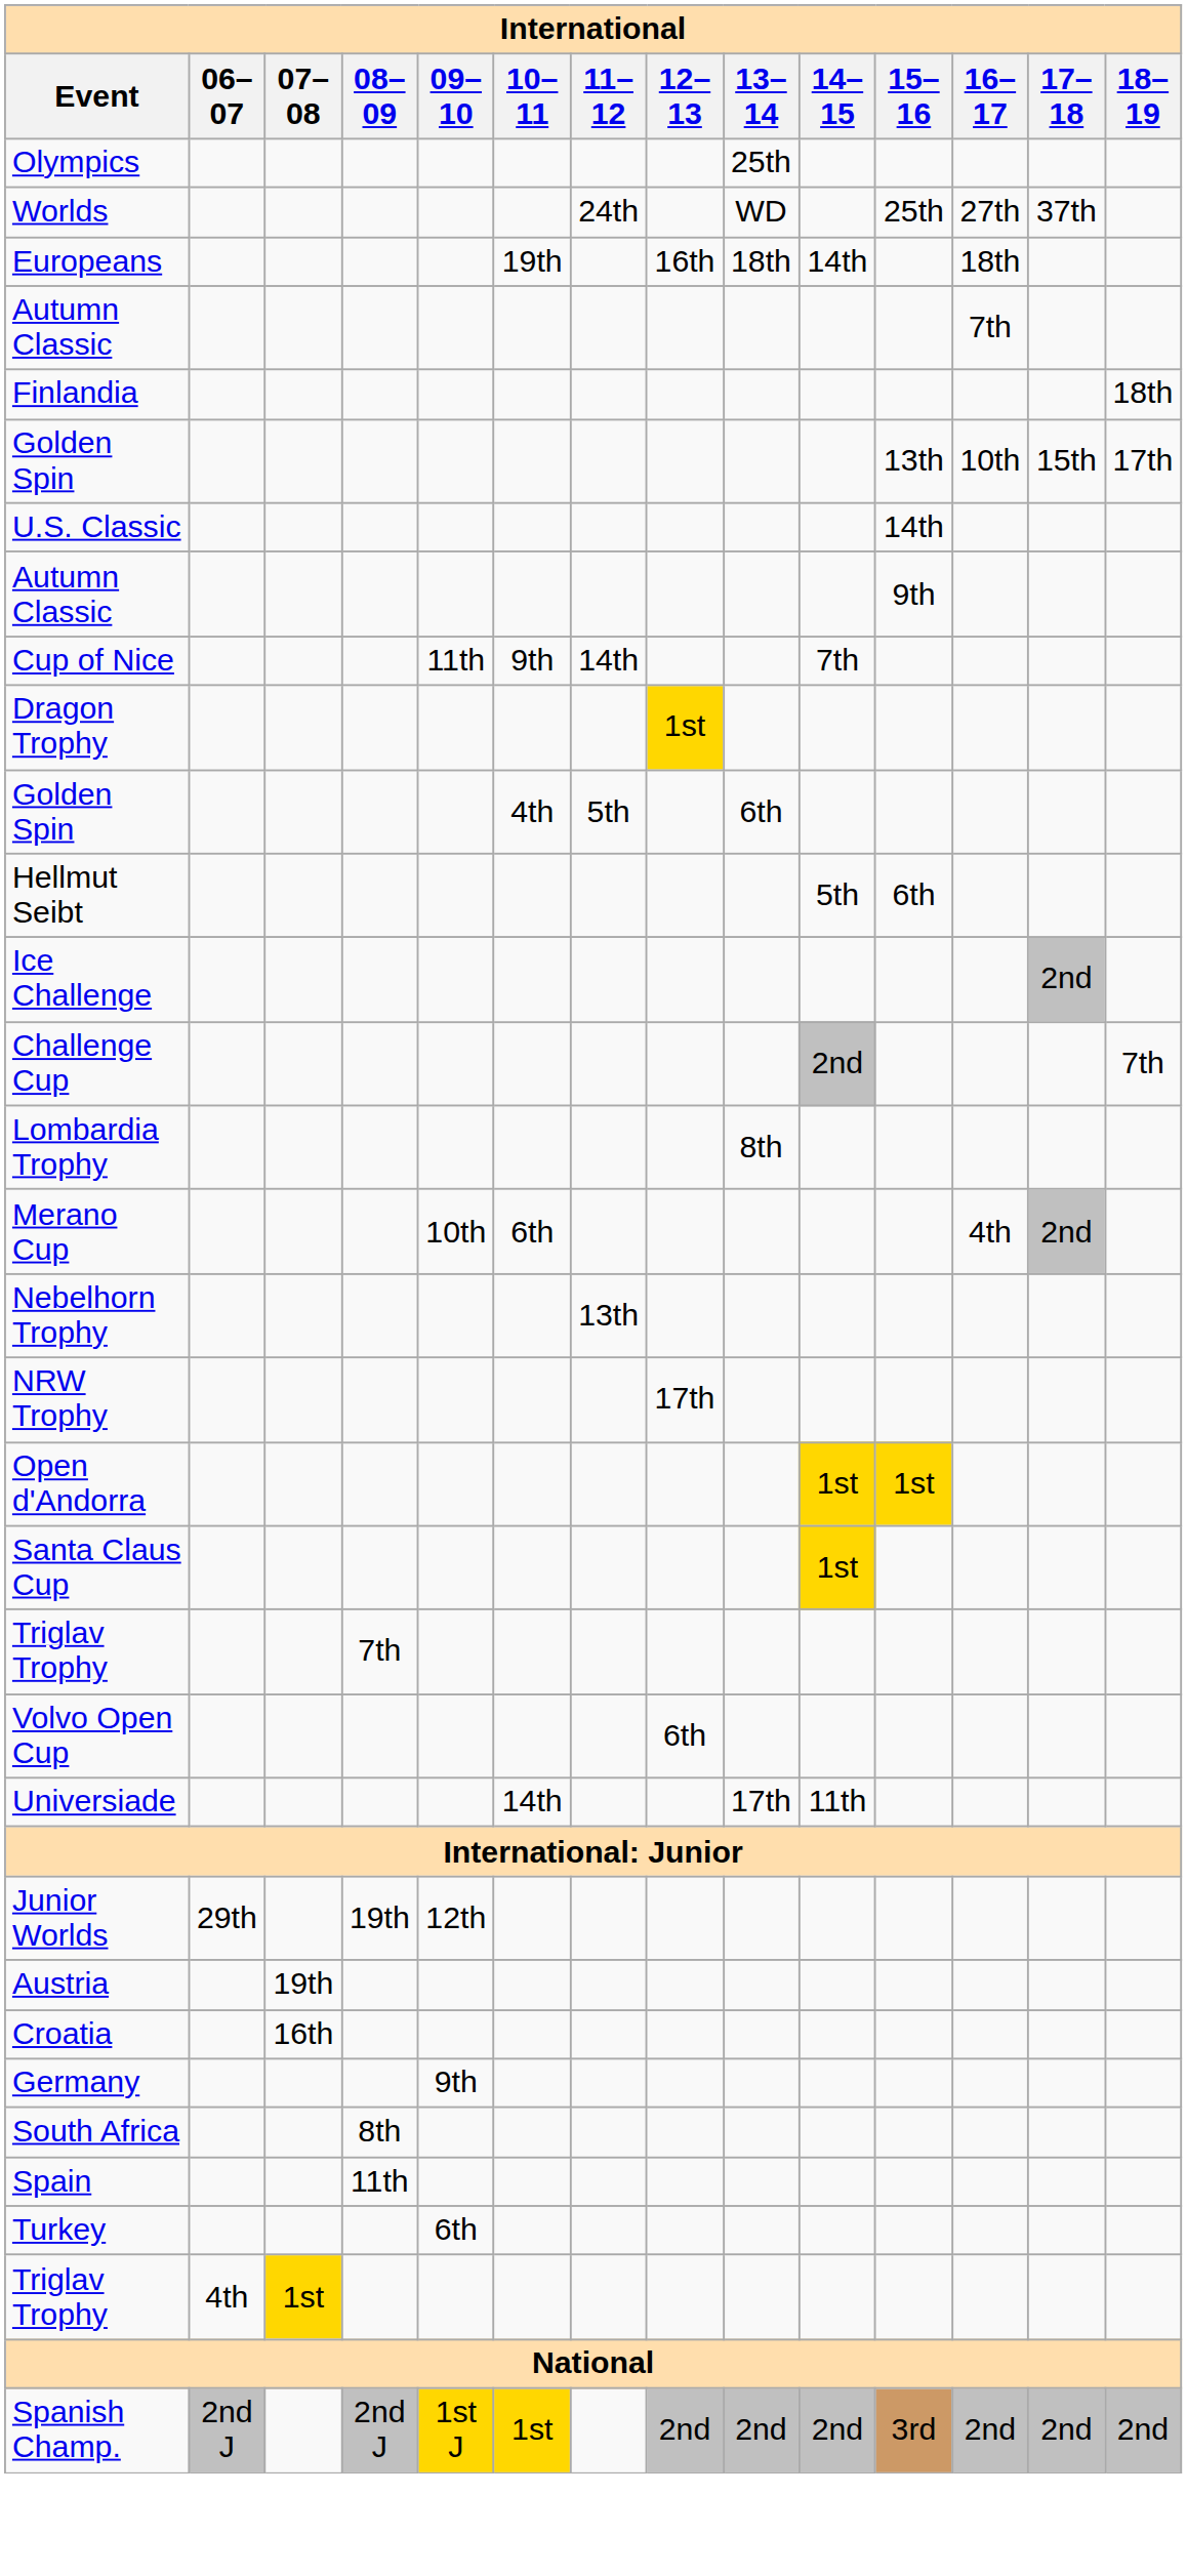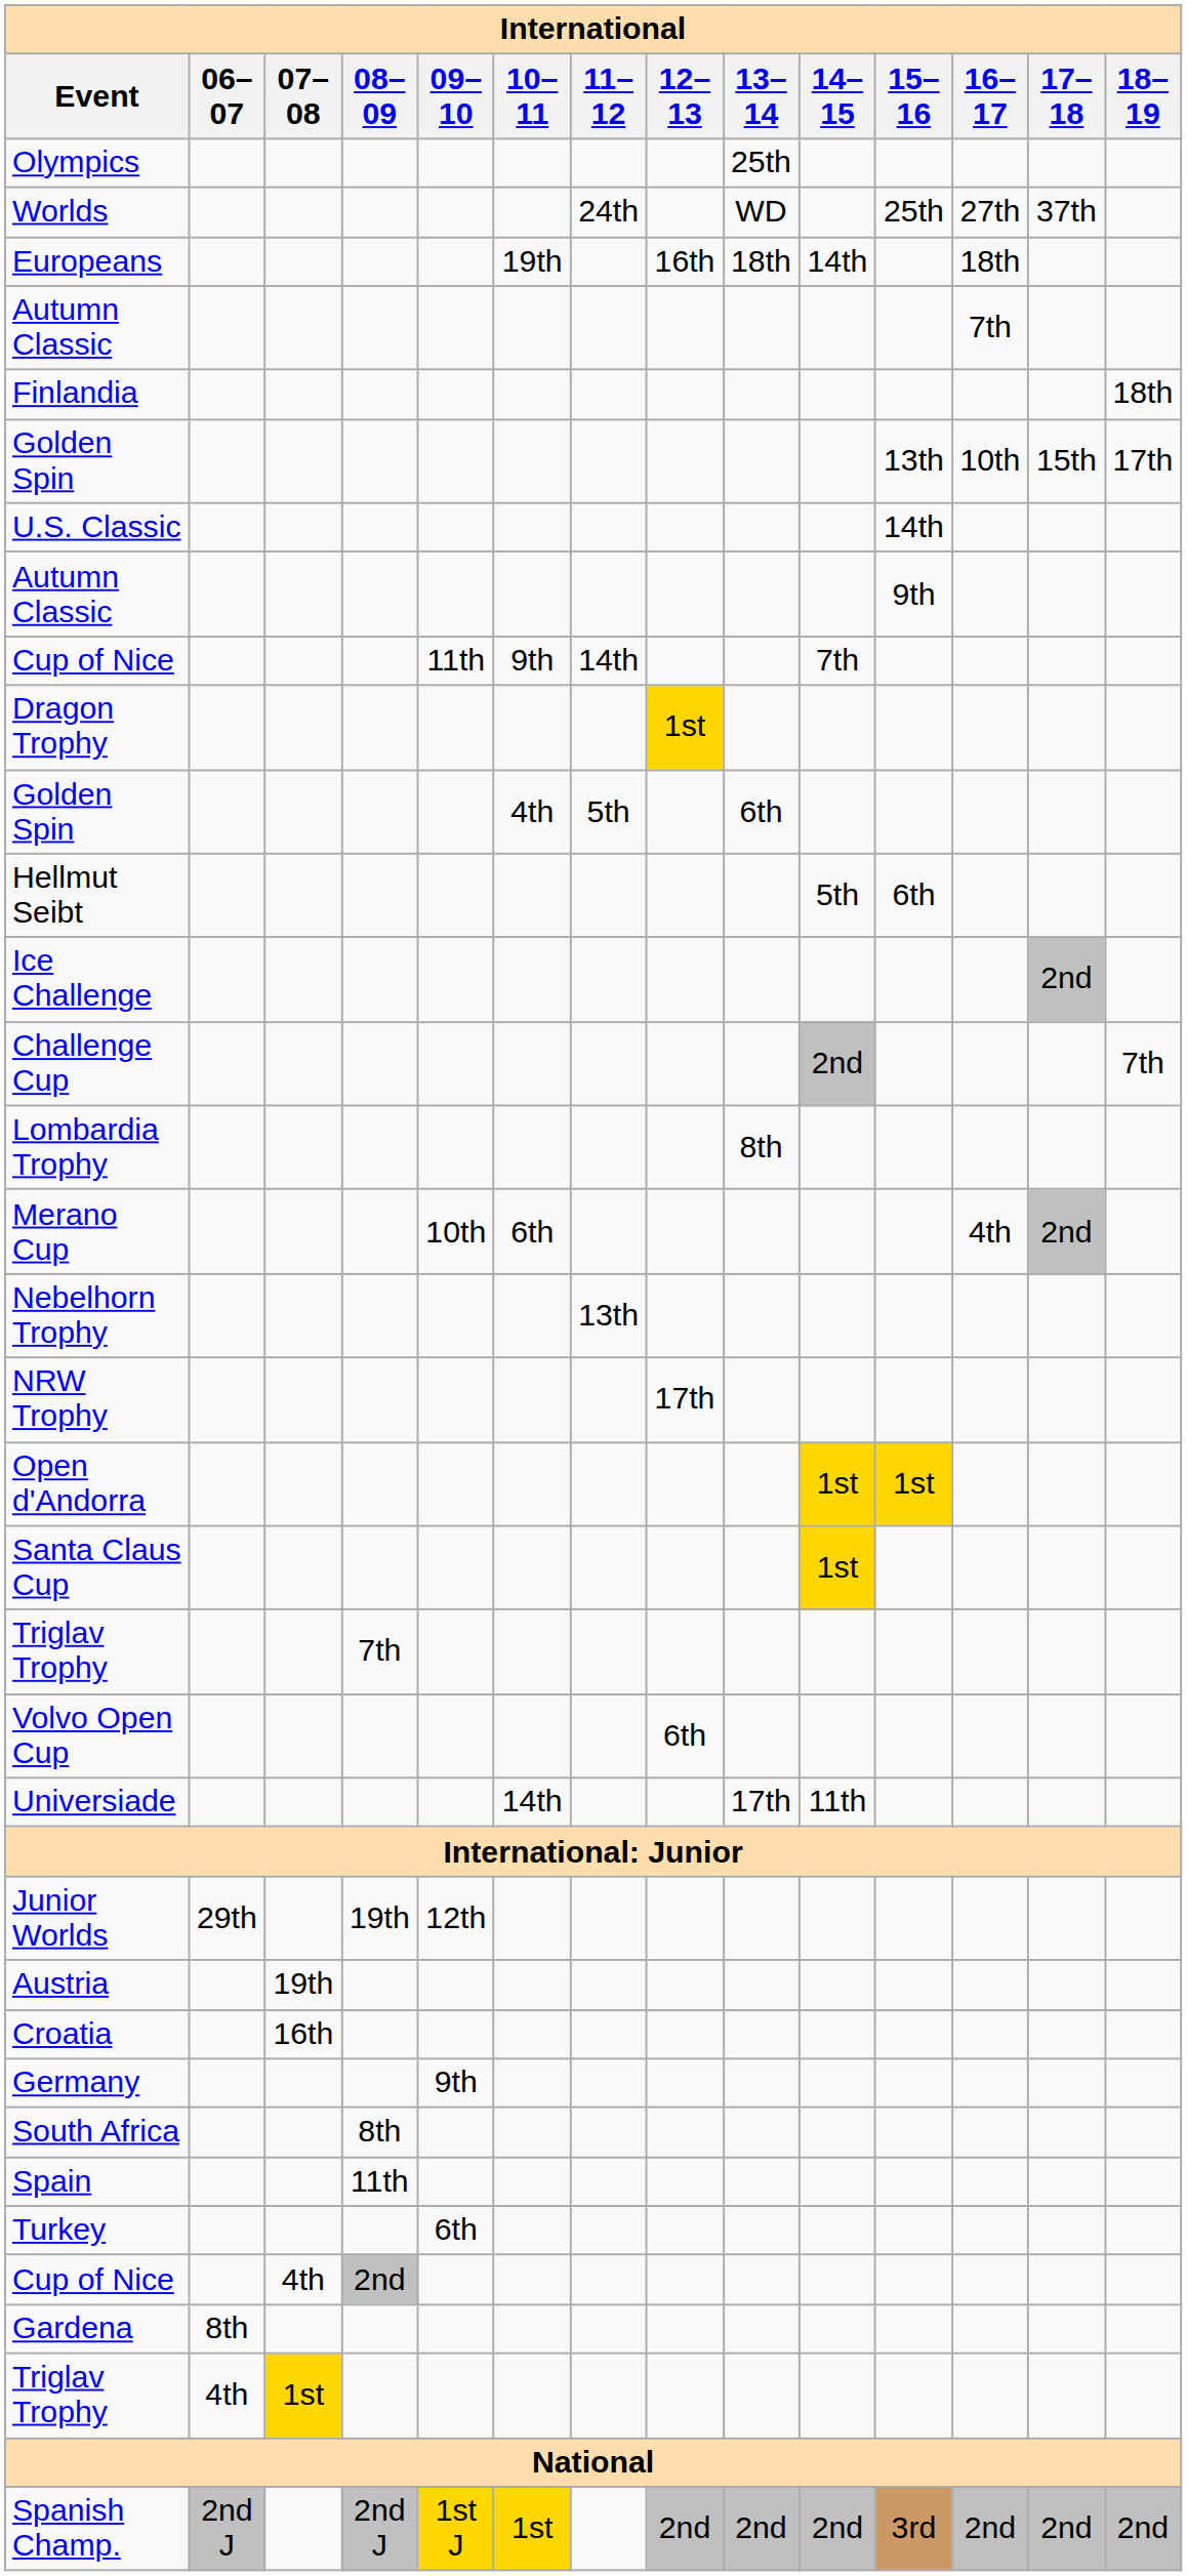 <table class="wikitable" style="text-align:center">
 <tr>
 <th colspan="14" style="background-color: #ffdead; " align="center">International</th>
 </tr>
 <tr>
 <th>Event</th>
 <th>06–07</th>
 <th>07–08</th>
 <th><a href='#'>08–09</a></th>
 <th><a href='#'>09–10</a></th>
 <th><a href='#'>10–11</a></th>
 <th><a href='#'>11–12</a></th>
 <th><a href='#'>12–13</a></th>
 <th><a href='#'>13–14</a></th>
 <th><a href='#'>14–15</a></th>
 <th><a href='#'>15–16</a></th>
 <th><a href='#'>16–17</a></th>
 <th><a href='#'>17–18</a></th>
 <th><a href='#'>18–19</a></th>
 </tr>
 <tr>
 <td align=left><a href='#'>Olympics</a></td>
 <td></td>
 <td></td>
 <td></td>
 <td></td>
 <td></td>
 <td></td>
 <td></td>
 <td>25th</td>
 <td></td>
 <td></td>
 <td></td>
 <td></td>
 <td></td>
 </tr>
 <tr>
 <td align=left><a href='#'>Worlds</a></td>
 <td></td>
 <td></td>
 <td></td>
 <td></td>
 <td></td>
 <td>24th</td>
 <td></td>
 <td>WD</td>
 <td></td>
 <td>25th</td>
 <td>27th</td>
 <td>37th</td>
 <td></td>
 </tr>
 <tr>
 <td align=left><a href='#'>Europeans</a></td>
 <td></td>
 <td></td>
 <td></td>
 <td></td>
 <td>19th</td>
 <td></td>
 <td>16th</td>
 <td>18th</td>
 <td>14th</td>
 <td></td>
 <td>18th</td>
 <td></td>
 <td></td>
 </tr>
 <tr>
 <td align=left> <a href='#'>Autumn Classic</a></td>
 <td></td>
 <td></td>
 <td></td>
 <td></td>
 <td></td>
 <td></td>
 <td></td>
 <td></td>
 <td></td>
 <td></td>
 <td>7th</td>
 <td></td>
 <td></td>
 </tr>
 <tr>
 <td align=left> <a href='#'>Finlandia</a></td>
 <td></td>
 <td></td>
 <td></td>
 <td></td>
 <td></td>
 <td></td>
 <td></td>
 <td></td>
 <td></td>
 <td></td>
 <td></td>
 <td></td>
 <td>18th</td>
 </tr>
 <tr>
 <td align=left> <a href='#'>Golden Spin</a></td>
 <td></td>
 <td></td>
 <td></td>
 <td></td>
 <td></td>
 <td></td>
 <td></td>
 <td></td>
 <td></td>
 <td>13th</td>
 <td>10th</td>
 <td>15th</td>
 <td>17th</td>
 </tr>
 <tr>
 <td align=left> <a href='#'>U.S. Classic</a></td>
 <td></td>
 <td></td>
 <td></td>
 <td></td>
 <td></td>
 <td></td>
 <td></td>
 <td></td>
 <td></td>
 <td>14th</td>
 <td></td>
 <td></td>
 <td></td>
 </tr>
 <tr>
 <td align=left><a href='#'>Autumn Classic</a></td>
 <td></td>
 <td></td>
 <td></td>
 <td></td>
 <td></td>
 <td></td>
 <td></td>
 <td></td>
 <td></td>
 <td>9th</td>
 <td></td>
 <td></td>
 <td></td>
 </tr>
 <tr>
 <td align=left><a href='#'>Cup of Nice</a></td>
 <td></td>
 <td></td>
 <td></td>
 <td>11th</td>
 <td>9th</td>
 <td>14th</td>
 <td></td>
 <td></td>
 <td>7th</td>
 <td></td>
 <td></td>
 <td></td>
 <td></td>
 </tr>
 <tr>
 <td align=left><a href='#'>Dragon Trophy</a></td>
 <td></td>
 <td></td>
 <td></td>
 <td></td>
 <td></td>
 <td></td>
 <td bgcolor=gold>1st</td>
 <td></td>
 <td></td>
 <td></td>
 <td></td>
 <td></td>
 <td></td>
 </tr>
 <tr>
 <td align=left><a href='#'>Golden Spin</a></td>
 <td></td>
 <td></td>
 <td></td>
 <td></td>
 <td>4th</td>
 <td>5th</td>
 <td></td>
 <td>6th</td>
 <td></td>
 <td></td>
 <td></td>
 <td></td>
 <td></td>
 </tr>
 <tr>
 <td align=left>Hellmut Seibt</td>
 <td></td>
 <td></td>
 <td></td>
 <td></td>
 <td></td>
 <td></td>
 <td></td>
 <td></td>
 <td>5th</td>
 <td>6th</td>
 <td></td>
 <td></td>
 <td></td>
 </tr>
 <tr>
 <td align=left><a href='#'>Ice Challenge</a></td>
 <td></td>
 <td></td>
 <td></td>
 <td></td>
 <td></td>
 <td></td>
 <td></td>
 <td></td>
 <td></td>
 <td></td>
 <td></td>
 <td bgcolor=silver>2nd</td>
 <td></td>
 </tr>
 <tr>
 <td align=left><a href='#'>Challenge Cup</a></td>
 <td></td>
 <td></td>
 <td></td>
 <td></td>
 <td></td>
 <td></td>
 <td></td>
 <td></td>
 <td bgcolor=silver>2nd</td>
 <td></td>
 <td></td>
 <td></td>
 <td>7th</td>
 </tr>
 <tr>
 <td align=left><a href='#'>Lombardia Trophy</a></td>
 <td></td>
 <td></td>
 <td></td>
 <td></td>
 <td></td>
 <td></td>
 <td></td>
 <td>8th</td>
 <td></td>
 <td></td>
 <td></td>
 <td></td>
 <td></td>
 </tr>
 <tr>
 <td align=left><a href='#'>Merano Cup</a></td>
 <td></td>
 <td></td>
 <td></td>
 <td>10th</td>
 <td>6th</td>
 <td></td>
 <td></td>
 <td></td>
 <td></td>
 <td></td>
 <td>4th</td>
 <td bgcolor=silver>2nd</td>
 <td></td>
 </tr>
 <tr>
 <td align=left><a href='#'>Nebelhorn Trophy</a></td>
 <td></td>
 <td></td>
 <td></td>
 <td></td>
 <td></td>
 <td>13th</td>
 <td></td>
 <td></td>
 <td></td>
 <td></td>
 <td></td>
 <td></td>
 <td></td>
 </tr>
 <tr>
 <td align=left><a href='#'>NRW Trophy</a></td>
 <td></td>
 <td></td>
 <td></td>
 <td></td>
 <td></td>
 <td></td>
 <td>17th</td>
 <td></td>
 <td></td>
 <td></td>
 <td></td>
 <td></td>
 <td></td>
 </tr>
 <tr>
 <td align=left><a href='#'>Open d'Andorra</a></td>
 <td></td>
 <td></td>
 <td></td>
 <td></td>
 <td></td>
 <td></td>
 <td></td>
 <td></td>
 <td bgcolor=gold>1st</td>
 <td bgcolor=gold>1st</td>
 <td></td>
 <td></td>
 <td></td>
 </tr>
 <tr>
 <td align=left><a href='#'>Santa Claus Cup</a></td>
 <td></td>
 <td></td>
 <td></td>
 <td></td>
 <td></td>
 <td></td>
 <td></td>
 <td></td>
 <td bgcolor=gold>1st</td>
 <td></td>
 <td></td>
 <td></td>
 <td></td>
 </tr>
 <tr>
 <td align=left><a href='#'>Triglav Trophy</a></td>
 <td></td>
 <td></td>
 <td>7th</td>
 <td></td>
 <td></td>
 <td></td>
 <td></td>
 <td></td>
 <td></td>
 <td></td>
 <td></td>
 <td></td>
 <td></td>
 </tr>
 <tr>
 <td align=left><a href='#'>Volvo Open Cup</a></td>
 <td></td>
 <td></td>
 <td></td>
 <td></td>
 <td></td>
 <td></td>
 <td>6th</td>
 <td></td>
 <td></td>
 <td></td>
 <td></td>
 <td></td>
 <td></td>
 </tr>
 <tr>
 <td align=left><a href='#'>Universiade</a></td>
 <td></td>
 <td></td>
 <td></td>
 <td></td>
 <td>14th</td>
 <td></td>
 <td></td>
 <td>17th</td>
 <td>11th</td>
 <td></td>
 <td></td>
 <td></td>
 <td></td>
 </tr>
 <tr>
 <th colspan="14" style="background-color: #ffdead; " align="center">International: Junior</th>
 </tr>
 <tr>
 <td align=left><a href='#'>Junior Worlds</a></td>
 <td>29th</td>
 <td></td>
 <td>19th</td>
 <td>12th</td>
 <td></td>
 <td></td>
 <td></td>
 <td></td>
 <td></td>
 <td></td>
 <td></td>
 <td></td>
 <td></td>
 </tr>
 <tr>
 <td align=left> <a href='#'>Austria</a></td>
 <td></td>
 <td>19th</td>
 <td></td>
 <td></td>
 <td></td>
 <td></td>
 <td></td>
 <td></td>
 <td></td>
 <td></td>
 <td></td>
 <td></td>
 <td></td>
 </tr>
 <tr>
 <td align=left> <a href='#'>Croatia</a></td>
 <td></td>
 <td>16th</td>
 <td></td>
 <td></td>
 <td></td>
 <td></td>
 <td></td>
 <td></td>
 <td></td>
 <td></td>
 <td></td>
 <td></td>
 <td></td>
 </tr>
 <tr>
 <td align=left> <a href='#'>Germany</a></td>
 <td></td>
 <td></td>
 <td></td>
 <td>9th</td>
 <td></td>
 <td></td>
 <td></td>
 <td></td>
 <td></td>
 <td></td>
 <td></td>
 <td></td>
 <td></td>
 </tr>
 <tr>
 <td align=left> <a href='#'>South Africa</a></td>
 <td></td>
 <td></td>
 <td>8th</td>
 <td></td>
 <td></td>
 <td></td>
 <td></td>
 <td></td>
 <td></td>
 <td></td>
 <td></td>
 <td></td>
 <td></td>
 </tr>
 <tr>
 <td align=left> <a href='#'>Spain</a></td>
 <td></td>
 <td></td>
 <td>11th</td>
 <td></td>
 <td></td>
 <td></td>
 <td></td>
 <td></td>
 <td></td>
 <td></td>
 <td></td>
 <td></td>
 <td></td>
 </tr>
 <tr>
 <td align=left> <a href='#'>Turkey</a></td>
 <td></td>
 <td></td>
 <td></td>
 <td>6th</td>
 <td></td>
 <td></td>
 <td></td>
 <td></td>
 <td></td>
 <td></td>
 <td></td>
 <td></td>
 <td></td>
 </tr>
 <tr>
+<td align=left><a href='#'>Cup of Nice</a></td>
+<td></td>
+<td>4th</td>
+<td bgcolor=silver>2nd</td>
+<td></td>
+<td></td>
+<td></td>
+<td></td>
+<td></td>
+<td></td>
+<td></td>
+<td></td>
+<td></td>
+<td></td>
+</tr>
+<tr>
+<td align=left><a href='#'>Gardena</a></td>
+<td>8th</td>
+<td></td>
+<td></td>
+<td></td>
+<td></td>
+<td></td>
+<td></td>
+<td></td>
+<td></td>
+<td></td>
+<td></td>
+<td></td>
+<td></td>
+</tr>
+<tr>
 <td align=left><a href='#'>Triglav Trophy</a></td>
 <td>4th</td>
 <td bgcolor=gold>1st</td>
 <td></td>
 <td></td>
 <td></td>
 <td></td>
 <td></td>
 <td></td>
 <td></td>
 <td></td>
 <td></td>
 <td></td>
 <td></td>
 </tr>
 <tr>
 <th colspan="14" style="background-color: #ffdead; " align="center">National</th>
 </tr>
 <tr>
 <td align="left"><a href='#'>Spanish Champ.</a></td>
 <td bgcolor="silver">2nd J</td>
 <td></td>
 <td bgcolor="silver">2nd J</td>
 <td bgcolor="gold">1st J</td>
 <td bgcolor="gold">1st</td>
 <td></td>
 <td bgcolor="silver">2nd</td>
 <td bgcolor="silver">2nd</td>
 <td bgcolor="silver">2nd</td>
 <td bgcolor="cc9966">3rd</td>
 <td bgcolor="silver">2nd</td>
 <td bgcolor="silver">2nd</td>
 <td bgcolor="silver">2nd</td>
 </tr>
 </table>
